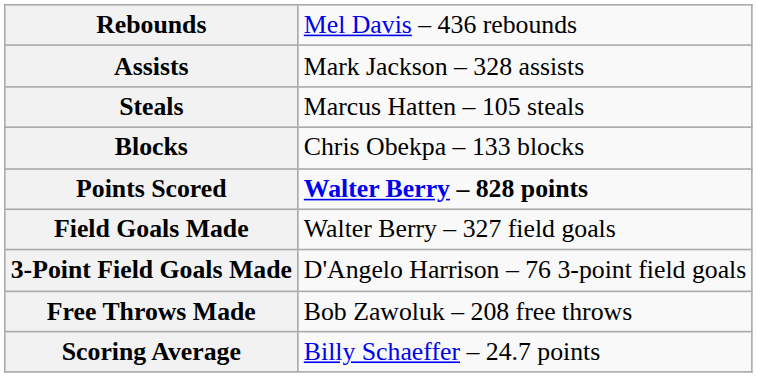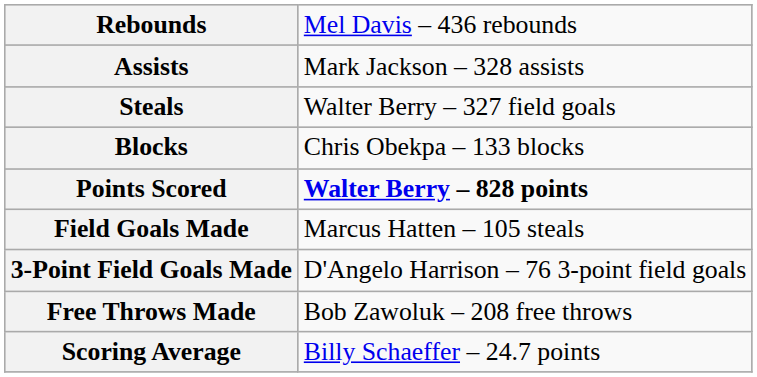 <table class="wikitable">
 <tr>
 <th>Rebounds</th>
 <td><a href='#'>Mel Davis</a> – 436 rebounds</td>
 </tr>
 <tr>
 <th>Assists</th>
 <td>Mark Jackson – 328 assists</td>
 </tr>
 <tr>
 <th>Steals</th>
-<td>Marcus Hatten – 105 steals</td>
+<td>Walter Berry – 327 field goals</td>
 </tr>
 <tr>
 <th>Blocks</th>
 <td>Chris Obekpa – 133 blocks</td>
 </tr>
 <tr>
 <th>Points Scored</th>
 <td><strong><a href='#'>Walter Berry</a> – 828 points</strong></td>
 </tr>
 <tr>
 <th>Field Goals Made</th>
-<td>Walter Berry – 327 field goals</td>
+<td>Marcus Hatten – 105 steals</td>
 </tr>
 <tr>
 <th>3-Point Field Goals Made</th>
 <td>D'Angelo Harrison – 76 3-point field goals</td>
 </tr>
 <tr>
 <th>Free Throws Made</th>
 <td>Bob Zawoluk – 208 free throws</td>
 </tr>
 <tr>
 <th>Scoring Average</th>
 <td><a href='#'>Billy Schaeffer</a> – 24.7 points</td>
 </tr>
 </table>
